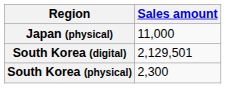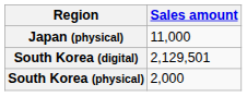 <table class="wikitable plainrowheaders sortable">
 <tr>
 <th>Region</th>
 <th><a href='#'>Sales amount</a></th>
 </tr>
 <tr>
 <th scope="row">Japan  <small>(physical)</small></th>
 <td>11,000</td>
 </tr>
 <tr>
 <th scope="row">South Korea <small>(digital)</small></th>
 <td>2,129,501</td>
 </tr>
 <tr>
 <th scope="row">South Korea <small>(physical)</small></th>
-<td>2,300</td>
+<td>2,000</td>
 </tr>
 </table>
